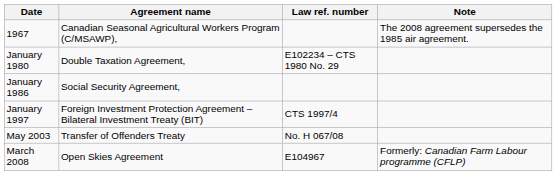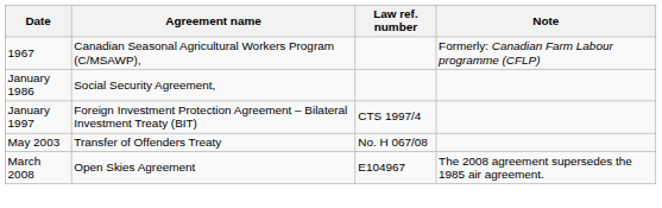 <table class="wikitable" style="width:100%;">
 <tr>
 <th class="unsortable">Date</th>
 <th>Agreement name</th>
 <th>Law ref. number</th>
 <th>Note</th>
 </tr>
 <tr>
 <td>1967</td>
 <td>Canadian Seasonal Agricultural Workers Program (C/MSAWP),</td>
 <td></td>
-<td>The 2008 agreement supersedes the 1985 air agreement.</td>
-</tr>
-<tr>
-<td>January 1980</td>
-<td>Double Taxation Agreement,</td>
-<td>E102234 – CTS 1980 No. 29</td>
-<td></td>
+<td>Formerly: <em>Canadian Farm Labour programme (CFLP)</em></td>
 </tr>
 <tr>
 <td>January 1986</td>
 <td>Social Security Agreement,</td>
 <td></td>
 </tr>
 <tr>
 <td>January 1997</td>
 <td>Foreign Investment Protection Agreement – Bilateral Investment Treaty (BIT)</td>
 <td>CTS 1997/4</td>
 <td></td>
 </tr>
 <tr>
 <td>May 2003</td>
 <td>Transfer of Offenders Treaty</td>
 <td>No. H 067/08</td>
 <td></td>
 </tr>
 <tr>
 <td>March 2008</td>
 <td>Open Skies Agreement</td>
 <td>E104967</td>
-<td>Formerly: <em>Canadian Farm Labour programme (CFLP)</em></td>
+<td>The 2008 agreement supersedes the 1985 air agreement.</td>
 </tr>
 </table>
